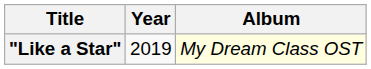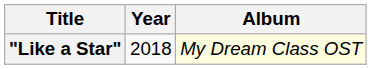 <table class="wikitable plainrowheaders" style="text-align:center">
 <tr>
 <th scope="col">Title</th>
 <th scope="col">Year</th>
 <th>Album</th>
 </tr>
 <tr>
 <th scope="row">"Like a Star" <br></th>
-<td>2019</td>
+<td>2018</td>
 <td style="background: lightyellow;"><em>My Dream Class OST</em></td>
 </tr>
 </table>
